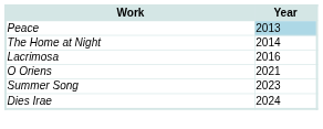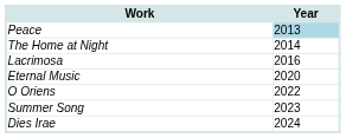 <table class="sortable" border=1 style="border-collapse: collapse; border-style: solid; border-width: medium; border-color: #d4e6e5;" width="450px">
 <tr style="background:#d4e6e5;">
 <th width="80%">Work</th>
 <th width="20%">Year</th>
 </tr>
 <tr>
 <td><em>Peace</em></td>
 <td style="background: lightblue;">2013</td>
 </tr>
 <tr>
 <td><em>The Home at Night</em></td>
 <td>2014</td>
 </tr>
 <tr>
 <td><em>Lacrimosa</em></td>
 <td>2016</td>
 </tr>
 <tr>
+<td><em>Eternal Music</em></td>
+<td>2020</td>
+</tr>
+<tr>
 <td><em>O Oriens</em></td>
-<td>2021</td>
+<td>2022</td>
 </tr>
 <tr>
 <td><em>Summer Song</em></td>
 <td>2023</td>
 </tr>
 <tr>
 <td><em>Dies Irae</em></td>
 <td>2024</td>
 </tr>
 </table>
